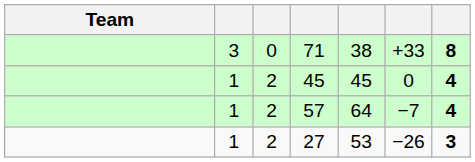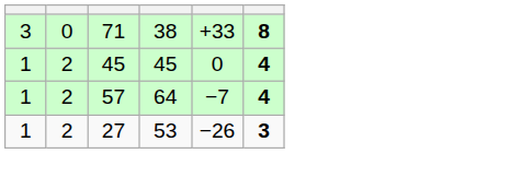 <table class="wikitable" style="text-align:center;">
 <tr>
-<th style="width:10.5em;">Team</th>
 <th style="width:1.5em;"></th>
 <th style="width:1.5em;"></th>
 <th style="width:2.0em;"></th>
 <th style="width:2.0em;"></th>
 <th style="width:2.0em;"></th>
 <th style="width:1.5em;"></th>
 </tr>
 <tr bgcolor="#cfc">
-<td align="left"></td>
 <td>3</td>
 <td>0</td>
 <td>71</td>
 <td>38</td>
 <td>+33</td>
 <td><strong>8</strong></td>
 </tr>
 <tr bgcolor="#cfc">
-<td align="left"></td>
 <td>1</td>
 <td>2</td>
 <td>45</td>
 <td>45</td>
 <td>0</td>
 <td><strong>4</strong></td>
 </tr>
 <tr bgcolor="#cfc">
-<td align="left"></td>
 <td>1</td>
 <td>2</td>
 <td>57</td>
 <td>64</td>
 <td>−7</td>
 <td><strong>4</strong></td>
 </tr>
 <tr>
-<td align="left"></td>
 <td>1</td>
 <td>2</td>
 <td>27</td>
 <td>53</td>
 <td>−26</td>
 <td><strong>3</strong></td>
 </tr>
 </table>
